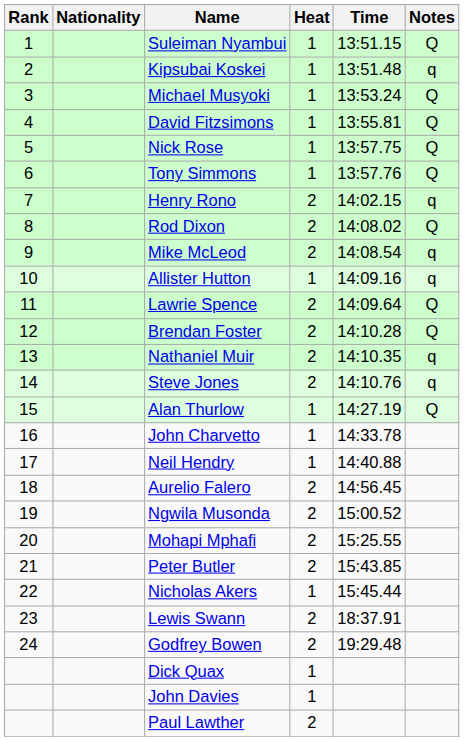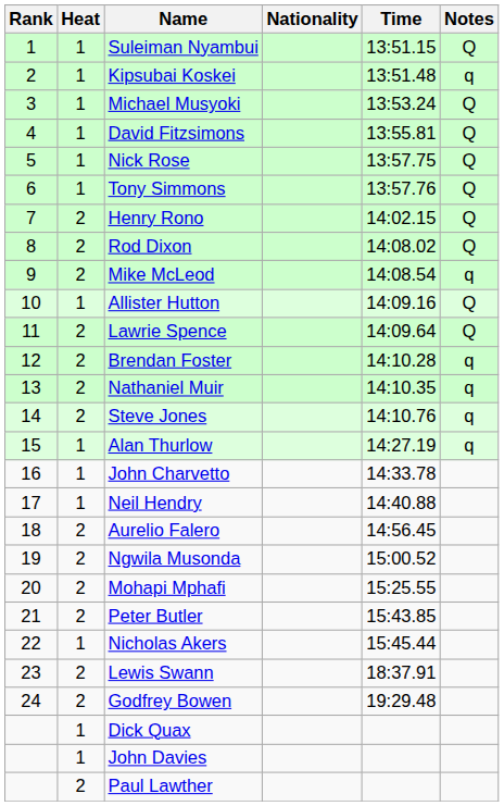 <table class="wikitable sortable" style="text-align:center">
 <tr>
 <th>Rank</th>
+<th>Heat</th>
+<th>Name</th>
 <th>Nationality</th>
-<th>Name</th>
-<th>Heat</th>
 <th>Time</th>
 <th>Notes</th>
 </tr>
 <tr bgcolor=ccffcc>
 <td>1</td>
+<td>1</td>
+<td align=left><a href='#'>Suleiman Nyambui</a></td>
 <td align=left></td>
-<td align=left><a href='#'>Suleiman Nyambui</a></td>
-<td>1</td>
 <td>13:51.15</td>
 <td>Q</td>
 </tr>
 <tr bgcolor=ccffcc>
 <td>2</td>
+<td>1</td>
+<td align=left><a href='#'>Kipsubai Koskei</a></td>
 <td align=left></td>
-<td align=left><a href='#'>Kipsubai Koskei</a></td>
-<td>1</td>
 <td>13:51.48</td>
 <td>q</td>
 </tr>
 <tr bgcolor=ccffcc>
 <td>3</td>
+<td>1</td>
+<td align=left><a href='#'>Michael Musyoki</a></td>
 <td align=left></td>
-<td align=left><a href='#'>Michael Musyoki</a></td>
-<td>1</td>
 <td>13:53.24</td>
 <td>Q</td>
 </tr>
 <tr bgcolor=ccffcc>
 <td>4</td>
+<td>1</td>
+<td align=left><a href='#'>David Fitzsimons</a></td>
 <td align=left></td>
-<td align=left><a href='#'>David Fitzsimons</a></td>
-<td>1</td>
 <td>13:55.81</td>
 <td>Q</td>
 </tr>
 <tr bgcolor=ccffcc>
 <td>5</td>
+<td>1</td>
+<td align=left><a href='#'>Nick Rose</a></td>
 <td align=left></td>
-<td align=left><a href='#'>Nick Rose</a></td>
-<td>1</td>
 <td>13:57.75</td>
 <td>Q</td>
 </tr>
 <tr bgcolor=ccffcc>
 <td>6</td>
+<td>1</td>
+<td align=left><a href='#'>Tony Simmons</a></td>
 <td align=left></td>
-<td align=left><a href='#'>Tony Simmons</a></td>
-<td>1</td>
 <td>13:57.76</td>
 <td>Q</td>
 </tr>
 <tr bgcolor=ccffcc>
 <td>7</td>
+<td>2</td>
+<td align=left><a href='#'>Henry Rono</a></td>
 <td align=left></td>
-<td align=left><a href='#'>Henry Rono</a></td>
-<td>2</td>
 <td>14:02.15</td>
-<td>q</td>
+<td>Q</td>
 </tr>
 <tr bgcolor=ccffcc>
 <td>8</td>
+<td>2</td>
+<td align=left><a href='#'>Rod Dixon</a></td>
 <td align=left></td>
-<td align=left><a href='#'>Rod Dixon</a></td>
-<td>2</td>
 <td>14:08.02</td>
 <td>Q</td>
 </tr>
 <tr bgcolor=ccffcc>
 <td>9</td>
+<td>2</td>
+<td align=left><a href='#'>Mike McLeod</a></td>
 <td align=left></td>
-<td align=left><a href='#'>Mike McLeod</a></td>
-<td>2</td>
 <td>14:08.54</td>
 <td>q</td>
 </tr>
 <tr bgcolor=ddffdd>
 <td>10</td>
+<td>1</td>
+<td align=left><a href='#'>Allister Hutton</a></td>
 <td align=left></td>
-<td align=left><a href='#'>Allister Hutton</a></td>
-<td>1</td>
 <td>14:09.16</td>
-<td>q</td>
+<td>Q</td>
 </tr>
 <tr bgcolor=ccffcc>
 <td>11</td>
+<td>2</td>
+<td align=left><a href='#'>Lawrie Spence</a></td>
 <td align=left></td>
-<td align=left><a href='#'>Lawrie Spence</a></td>
-<td>2</td>
 <td>14:09.64</td>
 <td>Q</td>
 </tr>
 <tr bgcolor=ccffcc>
 <td>12</td>
+<td>2</td>
+<td align=left><a href='#'>Brendan Foster</a></td>
 <td align=left></td>
-<td align=left><a href='#'>Brendan Foster</a></td>
-<td>2</td>
 <td>14:10.28</td>
-<td>Q</td>
+<td>q</td>
 </tr>
 <tr bgcolor=ccffcc>
 <td>13</td>
+<td>2</td>
+<td align=left><a href='#'>Nathaniel Muir</a></td>
 <td align=left></td>
-<td align=left><a href='#'>Nathaniel Muir</a></td>
-<td>2</td>
 <td>14:10.35</td>
 <td>q</td>
 </tr>
 <tr bgcolor=ddffdd>
 <td>14</td>
+<td>2</td>
+<td align=left><a href='#'>Steve Jones</a></td>
 <td align=left></td>
-<td align=left><a href='#'>Steve Jones</a></td>
-<td>2</td>
 <td>14:10.76</td>
 <td>q</td>
 </tr>
 <tr bgcolor=ddffdd>
 <td>15</td>
+<td>1</td>
+<td align=left><a href='#'>Alan Thurlow</a></td>
 <td align=left></td>
-<td align=left><a href='#'>Alan Thurlow</a></td>
-<td>1</td>
 <td>14:27.19</td>
-<td>Q</td>
+<td>q</td>
 </tr>
 <tr>
 <td>16</td>
+<td>1</td>
+<td align=left><a href='#'>John Charvetto</a></td>
 <td align=left></td>
-<td align=left><a href='#'>John Charvetto</a></td>
-<td>1</td>
 <td>14:33.78</td>
 <td></td>
 </tr>
 <tr>
 <td>17</td>
+<td>1</td>
+<td align=left><a href='#'>Neil Hendry</a></td>
 <td align=left></td>
-<td align=left><a href='#'>Neil Hendry</a></td>
-<td>1</td>
 <td>14:40.88</td>
 <td></td>
 </tr>
 <tr>
 <td>18</td>
+<td>2</td>
+<td align=left><a href='#'>Aurelio Falero</a></td>
 <td align=left></td>
-<td align=left><a href='#'>Aurelio Falero</a></td>
-<td>2</td>
 <td>14:56.45</td>
 <td></td>
 </tr>
 <tr>
 <td>19</td>
+<td>2</td>
+<td align=left><a href='#'>Ngwila Musonda</a></td>
 <td align=left></td>
-<td align=left><a href='#'>Ngwila Musonda</a></td>
-<td>2</td>
 <td>15:00.52</td>
 <td></td>
 </tr>
 <tr>
 <td>20</td>
+<td>2</td>
+<td align=left><a href='#'>Mohapi Mphafi</a></td>
 <td align=left></td>
-<td align=left><a href='#'>Mohapi Mphafi</a></td>
-<td>2</td>
 <td>15:25.55</td>
 <td></td>
 </tr>
 <tr>
 <td>21</td>
+<td>2</td>
+<td align=left><a href='#'>Peter Butler</a></td>
 <td align=left></td>
-<td align=left><a href='#'>Peter Butler</a></td>
-<td>2</td>
 <td>15:43.85</td>
 <td></td>
 </tr>
 <tr>
 <td>22</td>
+<td>1</td>
+<td align=left><a href='#'>Nicholas Akers</a></td>
 <td align=left></td>
-<td align=left><a href='#'>Nicholas Akers</a></td>
-<td>1</td>
 <td>15:45.44</td>
 <td></td>
 </tr>
 <tr>
 <td>23</td>
+<td>2</td>
+<td align=left><a href='#'>Lewis Swann</a></td>
 <td align=left></td>
-<td align=left><a href='#'>Lewis Swann</a></td>
-<td>2</td>
 <td>18:37.91</td>
 <td></td>
 </tr>
 <tr>
 <td>24</td>
+<td>2</td>
+<td align=left><a href='#'>Godfrey Bowen</a></td>
 <td align=left></td>
-<td align=left><a href='#'>Godfrey Bowen</a></td>
-<td>2</td>
 <td>19:29.48</td>
 <td></td>
 </tr>
 <tr>
 <td></td>
+<td>1</td>
+<td align=left><a href='#'>Dick Quax</a></td>
 <td align=left></td>
-<td align=left><a href='#'>Dick Quax</a></td>
-<td>1</td>
 <td></td>
 <td></td>
 </tr>
 <tr>
 <td></td>
+<td>1</td>
+<td align=left><a href='#'>John Davies</a></td>
 <td align=left></td>
-<td align=left><a href='#'>John Davies</a></td>
-<td>1</td>
 <td></td>
 <td></td>
 </tr>
 <tr>
 <td></td>
+<td>2</td>
+<td align=left><a href='#'>Paul Lawther</a></td>
 <td align=left></td>
-<td align=left><a href='#'>Paul Lawther</a></td>
-<td>2</td>
 <td></td>
 <td></td>
 </tr>
 </table>
